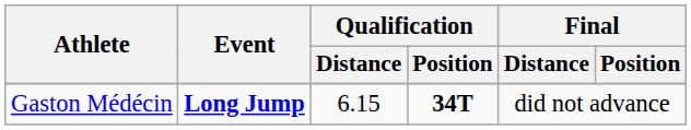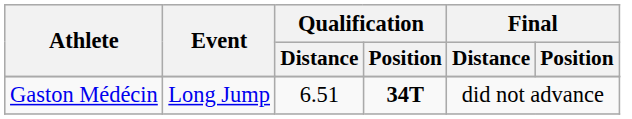 <table class=wikitable style="font-size:90%">
 <tr>
 <th rowspan=2>Athlete</th>
 <th rowspan=2>Event</th>
 <th colspan=2>Qualification</th>
 <th colspan=2>Final</th>
 </tr>
 <tr style="font-size:95%">
 <th>Distance</th>
 <th>Position</th>
 <th>Distance</th>
 <th>Position</th>
 </tr>
 <tr align=center>
 </tr>
 <tr align=center>
 <td align=left><a href='#'>Gaston Médécin</a></td>
-<td align=left><strong><a href='#'>Long Jump</a></strong></td>
-<td>6.15</td>
+<td align=left><a href='#'>Long Jump</a></td>
+<td>6.51</td>
 <td><strong>34T</strong></td>
 <td colspan=2>did not advance</td>
 </tr>
 </table>
